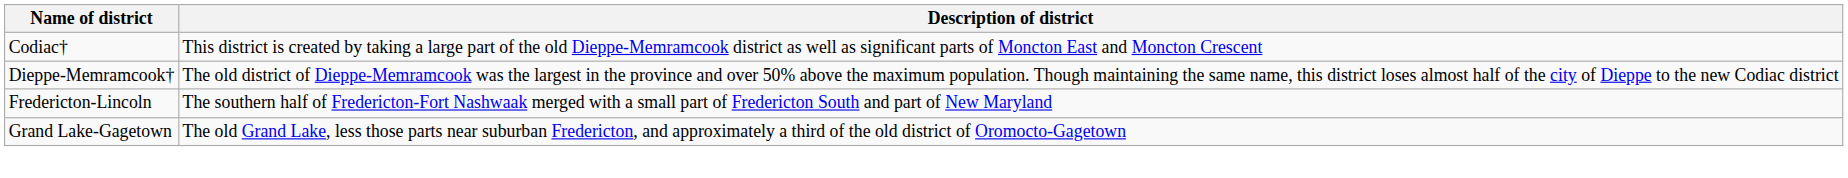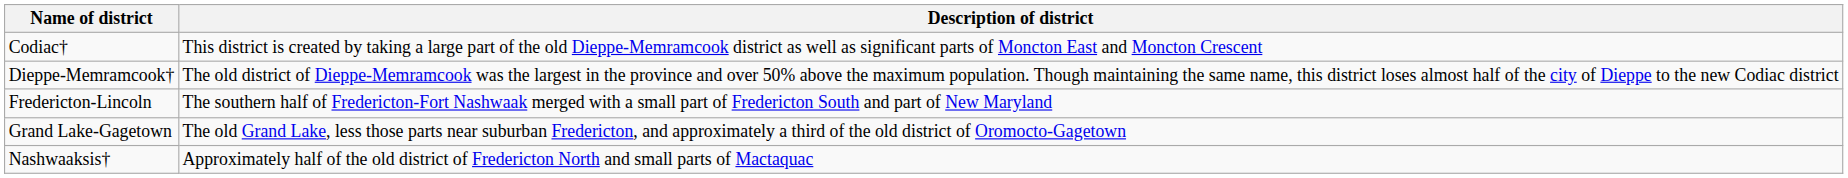 <table class="wikitable">
 <tr>
 <th>Name of district</th>
 <th>Description of district</th>
 </tr>
 <tr>
 <td>Codiac†</td>
 <td>This district is created by taking a large part of the old <a href='#'>Dieppe-Memramcook</a> district as well as significant parts of <a href='#'>Moncton East</a> and <a href='#'>Moncton Crescent</a></td>
 </tr>
 <tr>
 <td>Dieppe-Memramcook†</td>
 <td>The old district of <a href='#'>Dieppe-Memramcook</a> was the largest in the province and over 50% above the maximum population.  Though maintaining the same name, this district loses almost half of the <a href='#'>city</a> of <a href='#'>Dieppe</a> to the new Codiac district</td>
 </tr>
 <tr>
 <td>Fredericton-Lincoln</td>
 <td>The southern half of <a href='#'>Fredericton-Fort Nashwaak</a> merged with a small part of <a href='#'>Fredericton South</a> and part of <a href='#'>New Maryland</a></td>
 </tr>
 <tr>
 <td>Grand Lake-Gagetown</td>
 <td>The old <a href='#'>Grand Lake</a>, less those parts near suburban <a href='#'>Fredericton</a>, and approximately a third of the old district of <a href='#'>Oromocto-Gagetown</a></td>
 </tr>
+<tr>
+<td>Nashwaaksis†</td>
+<td>Approximately half of the old district of <a href='#'>Fredericton North</a> and small parts of <a href='#'>Mactaquac</a></td>
+</tr>
 </table>
